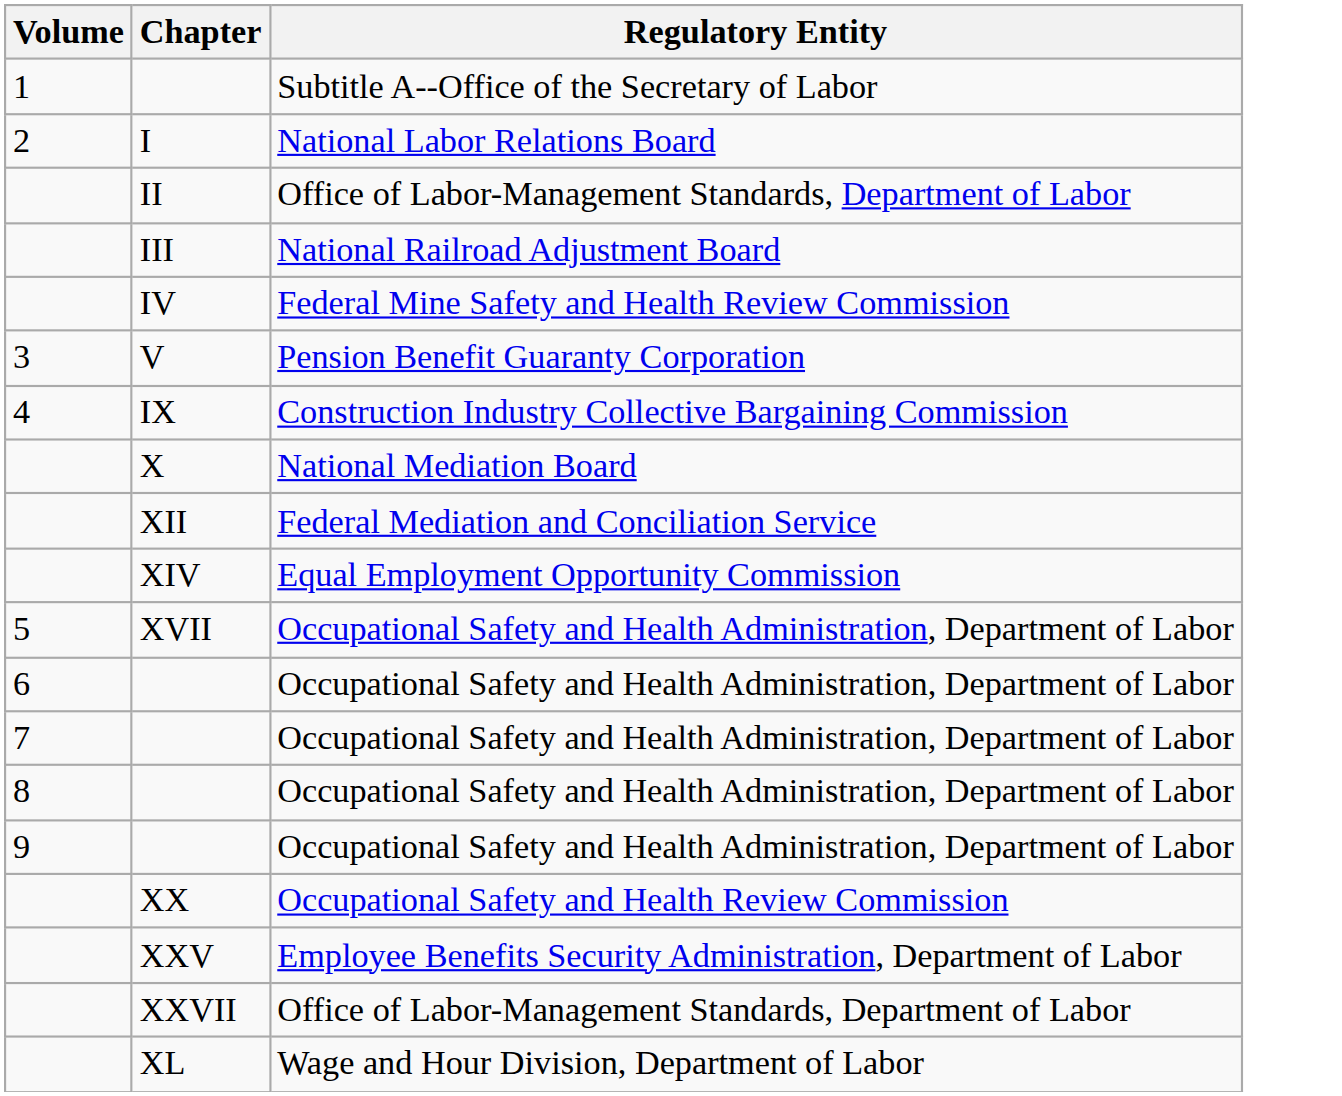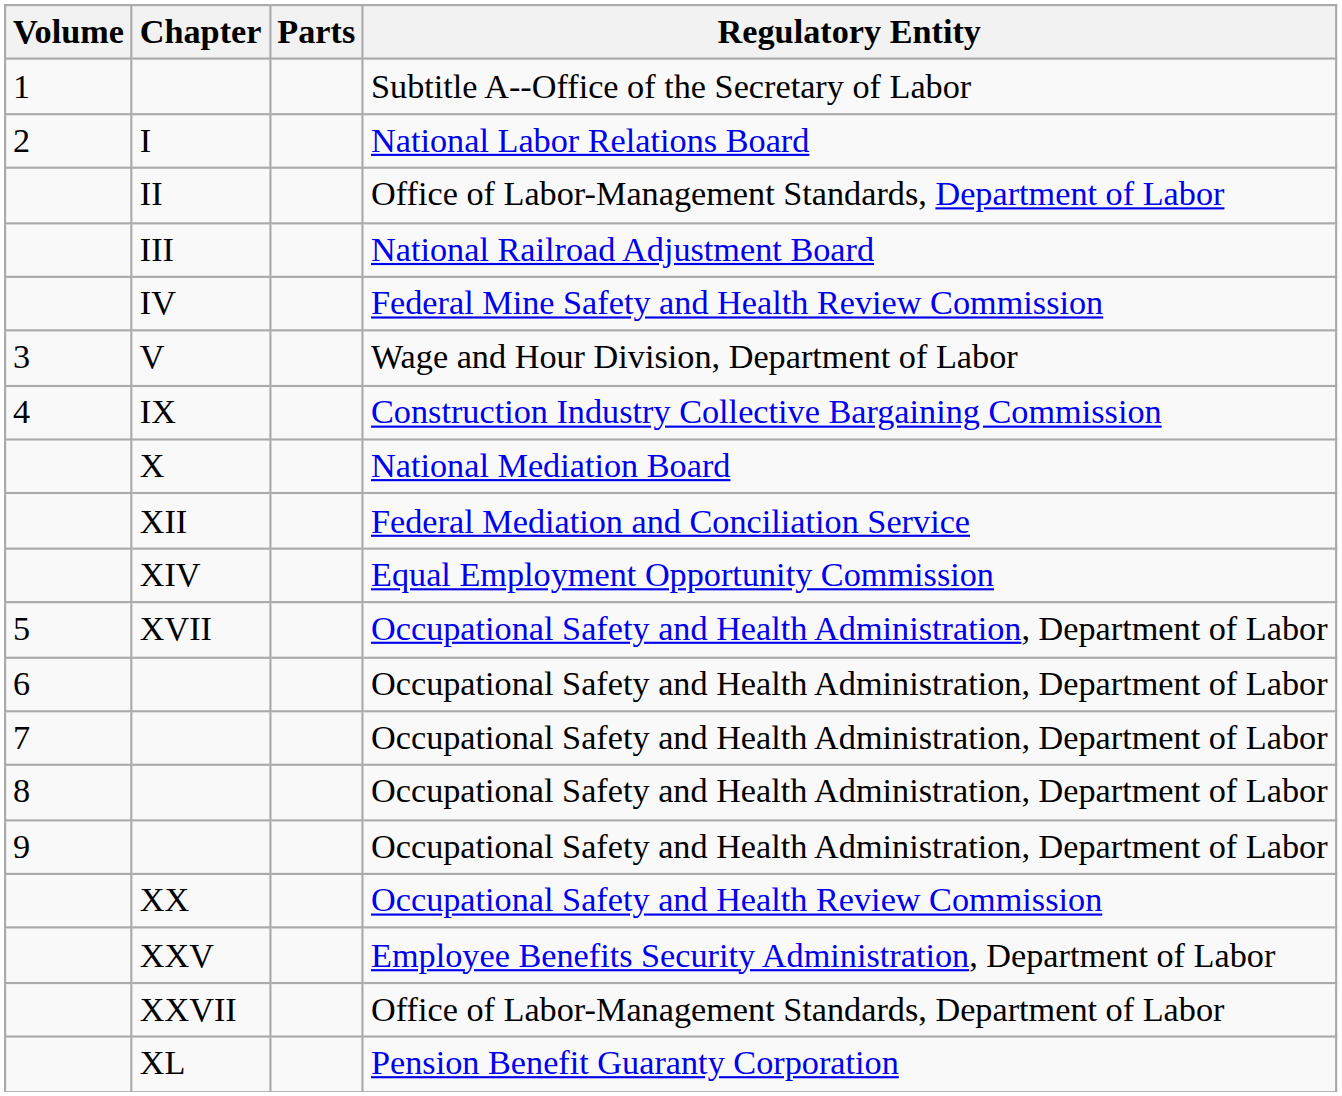 <table class="wikitable">
 <tr>
 <th>Volume</th>
 <th>Chapter</th>
+<th>Parts</th>
 <th>Regulatory Entity</th>
 </tr>
 <tr>
 <td>1</td>
+<td></td>
 <td></td>
 <td>Subtitle A--Office of the Secretary of Labor</td>
 </tr>
 <tr>
 <td>2</td>
 <td>I</td>
+<td></td>
 <td><a href='#'>National Labor Relations Board</a></td>
 </tr>
 <tr>
 <td></td>
 <td>II</td>
+<td></td>
 <td>Office of Labor-Management Standards, <a href='#'>Department of Labor</a></td>
 </tr>
 <tr>
 <td></td>
 <td>III</td>
+<td></td>
 <td><a href='#'>National Railroad Adjustment Board</a></td>
 </tr>
 <tr>
 <td></td>
 <td>IV</td>
+<td></td>
 <td><a href='#'>Federal Mine Safety and Health Review Commission</a></td>
 </tr>
 <tr>
 <td>3</td>
 <td>V</td>
-<td><a href='#'>Pension Benefit Guaranty Corporation</a></td>
+<td></td>
+<td>Wage and Hour Division, Department of Labor</td>
 </tr>
 <tr>
 <td>4</td>
 <td>IX</td>
+<td></td>
 <td><a href='#'>Construction Industry Collective Bargaining Commission</a></td>
 </tr>
 <tr>
 <td></td>
 <td>X</td>
+<td></td>
 <td><a href='#'>National Mediation Board</a></td>
 </tr>
 <tr>
 <td></td>
 <td>XII</td>
+<td></td>
 <td><a href='#'>Federal Mediation and Conciliation Service</a></td>
 </tr>
 <tr>
 <td></td>
 <td>XIV</td>
+<td></td>
 <td><a href='#'>Equal Employment Opportunity Commission</a></td>
 </tr>
 <tr>
 <td>5</td>
 <td>XVII</td>
+<td></td>
 <td><a href='#'>Occupational Safety and Health Administration</a>, Department of Labor</td>
 </tr>
 <tr>
 <td>6</td>
+<td></td>
 <td></td>
 <td>Occupational Safety and Health Administration, Department of Labor</td>
 </tr>
 <tr>
 <td>7</td>
 <td></td>
+<td></td>
 <td>Occupational Safety and Health Administration, Department of Labor</td>
 </tr>
 <tr>
 <td>8</td>
+<td></td>
 <td></td>
 <td>Occupational Safety and Health Administration, Department of Labor</td>
 </tr>
 <tr>
 <td>9</td>
 <td></td>
+<td></td>
 <td>Occupational Safety and Health Administration, Department of Labor</td>
 </tr>
 <tr>
 <td></td>
 <td>XX</td>
+<td></td>
 <td><a href='#'>Occupational Safety and Health Review Commission</a></td>
 </tr>
 <tr>
 <td></td>
 <td>XXV</td>
+<td></td>
 <td><a href='#'>Employee Benefits Security Administration</a>, Department of Labor</td>
 </tr>
 <tr>
 <td></td>
 <td>XXVII</td>
+<td></td>
 <td>Office of Labor-Management Standards, Department of Labor</td>
 </tr>
 <tr>
 <td></td>
 <td>XL</td>
-<td>Wage and Hour Division, Department of Labor</td>
+<td></td>
+<td><a href='#'>Pension Benefit Guaranty Corporation</a></td>
 </tr>
 </table>
